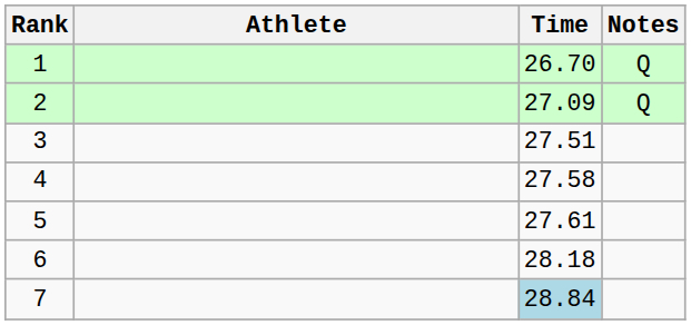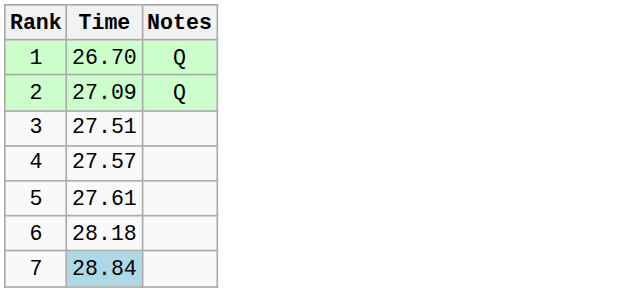 <table class="wikitable" style="text-align:center">
 <tr>
 <th>Rank</th>
-<th Style="width:18em">Athlete</th>
 <th>Time</th>
 <th>Notes</th>
 </tr>
 <tr style="background:#cfc">
 <td>1</td>
-<td style="text-align:left"></td>
 <td>26.70</td>
 <td>Q</td>
 </tr>
 <tr style="background:#cfc">
 <td>2</td>
-<td style="text-align:left"></td>
 <td>27.09</td>
 <td>Q</td>
 </tr>
 <tr>
 <td>3</td>
-<td style="text-align:left"></td>
 <td>27.51</td>
 <td></td>
 </tr>
 <tr>
 <td>4</td>
-<td style="text-align:left"></td>
-<td>27.58</td>
+<td>27.57</td>
 <td></td>
 </tr>
 <tr>
 <td>5</td>
-<td style="text-align:left"></td>
 <td>27.61</td>
 <td></td>
 </tr>
 <tr>
 <td>6</td>
-<td style="text-align:left"></td>
 <td>28.18</td>
 <td></td>
 </tr>
 <tr>
 <td>7</td>
-<td style="text-align:left"></td>
 <td style="background: lightblue;">28.84</td>
 <td></td>
 </tr>
 </table>
